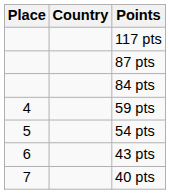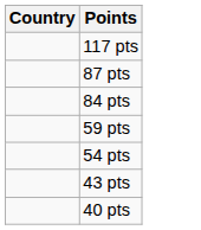 <table class=wikitable>
 <tr>
-<th>Place</th>
 <th>Country</th>
 <th>Points</th>
 </tr>
 <tr>
-<td align=center></td>
 <td></td>
 <td>117 pts</td>
 </tr>
 <tr>
-<td align=center></td>
 <td></td>
 <td>87 pts</td>
 </tr>
 <tr>
-<td align=center></td>
 <td></td>
 <td>84 pts</td>
 </tr>
 <tr>
-<td align=center>4</td>
 <td></td>
 <td>59 pts</td>
 </tr>
 <tr>
-<td align=center>5</td>
 <td></td>
 <td>54 pts</td>
 </tr>
 <tr>
-<td align=center>6</td>
 <td></td>
 <td>43 pts</td>
 </tr>
 <tr>
-<td align=center>7</td>
 <td></td>
 <td>40 pts</td>
 </tr>
 </table>
